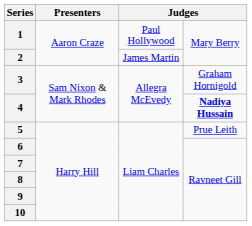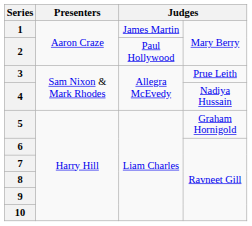 <table class="wikitable" style="text-align:center; width: 60%;">
 <tr>
 <th scope="col">Series</th>
 <th scope="col">Presenters</th>
 <th scope="colgroup" colspan="2">Judges</th>
 </tr>
 <tr>
 <th scope="row">1</th>
 <td rowspan="2"><a href='#'>Aaron Craze</a></td>
-<td><a href='#'>Paul Hollywood</a></td>
+<td><a href='#'>James Martin</a></td>
 <td rowspan="2"><a href='#'>Mary Berry</a></td>
 </tr>
 <tr>
 <th scope="row">2</th>
-<td><a href='#'>James Martin</a></td>
+<td><a href='#'>Paul Hollywood</a></td>
 </tr>
 <tr>
 <th scope="row">3</th>
 <td rowspan="2"><a href='#'>Sam Nixon</a> & <a href='#'>Mark Rhodes</a></td>
 <td rowspan="2"><a href='#'>Allegra McEvedy</a></td>
-<td><a href='#'>Graham Hornigold</a></td>
+<td><a href='#'>Prue Leith</a></td>
 </tr>
 <tr>
 <th scope="row">4</th>
-<td><strong><a href='#'>Nadiya Hussain</a></strong></td>
+<td><a href='#'>Nadiya Hussain</a></td>
 </tr>
 <tr>
 <th scope="row">5</th>
 <td rowspan="6"><a href='#'>Harry Hill</a></td>
 <td rowspan="6"><a href='#'>Liam Charles</a></td>
-<td><a href='#'>Prue Leith</a></td>
+<td><a href='#'>Graham Hornigold</a></td>
 </tr>
 <tr>
 <th scope="row">6</th>
 <td rowspan="5"><a href='#'>Ravneet Gill</a></td>
 </tr>
 <tr>
 <th scope="row">7</th>
 </tr>
 <tr>
 <th scope="row">8</th>
 </tr>
 <tr>
 <th scope="row">9</th>
 </tr>
 <tr>
 <th scope="row">10</th>
 </tr>
 </table>
